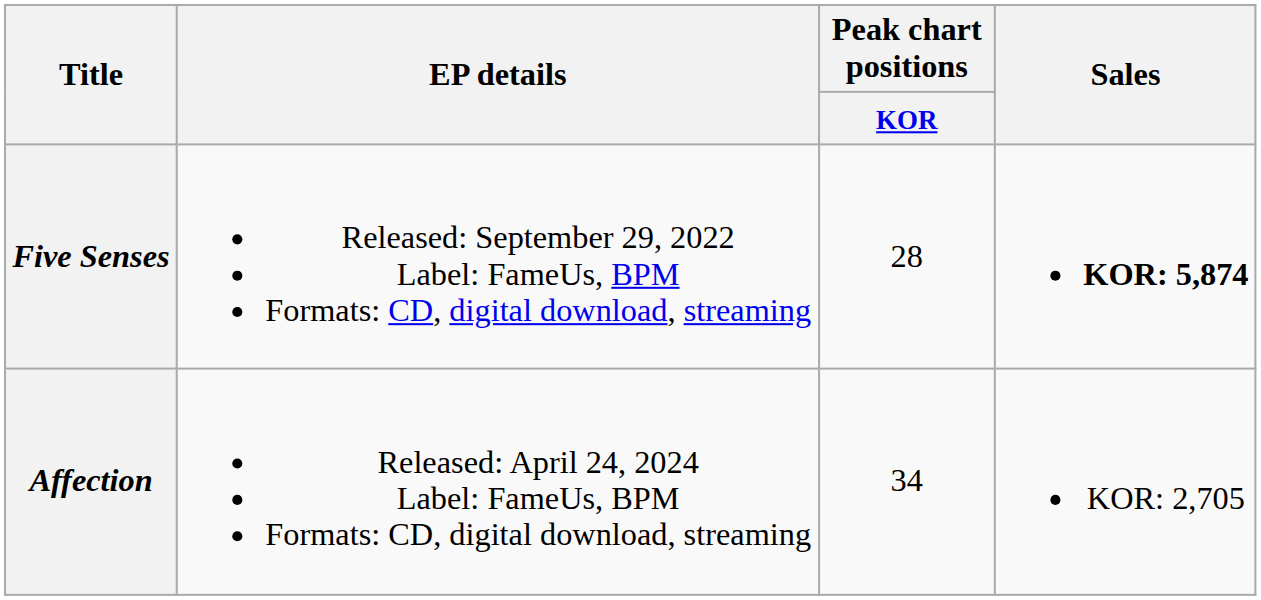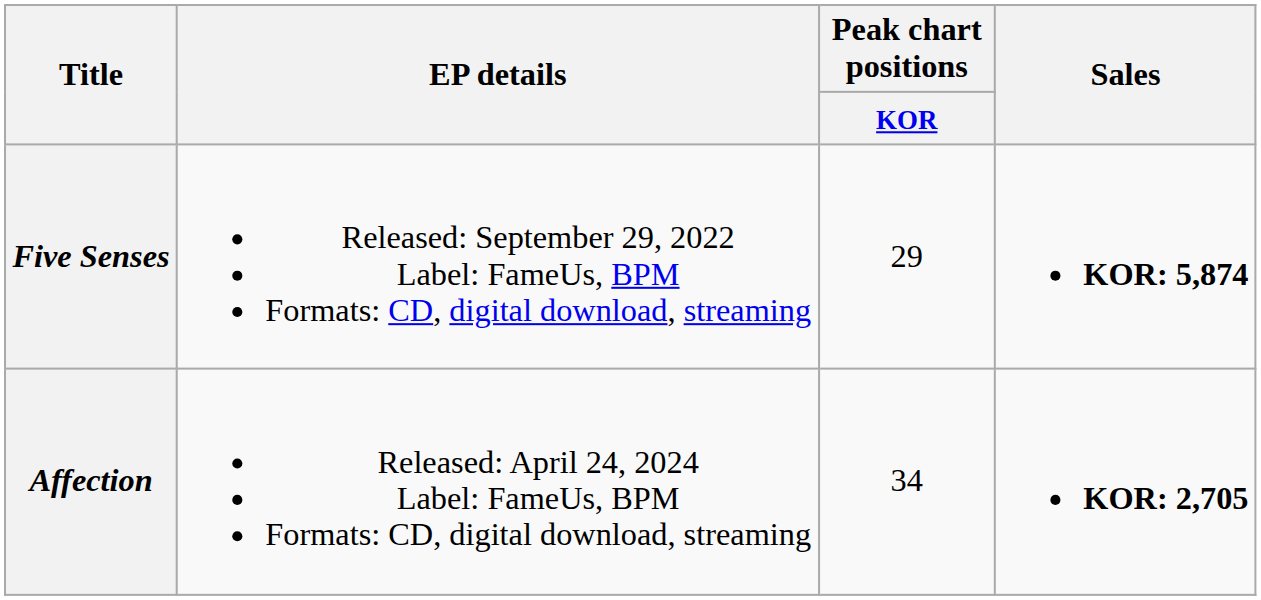 <table class="wikitable plainrowheaders" style="text-align:center;">
 <tr>
 <th scope="col" rowspan="2">Title</th>
 <th scope="col" rowspan="2">EP details</th>
 <th scope="col" colspan="1" style="width:5em;">Peak chart positions</th>
 <th scope="col" rowspan="2">Sales</th>
 </tr>
 <tr>
 <th><small><a href='#'>KOR</a></small><br></th>
 </tr>
 <tr>
 <th scope="row"><em>Five Senses</em></th>
 <td><br><ul><li>Released: September 29, 2022</li><li>Label: FameUs, <a href='#'>BPM</a></li><li>Formats: <a href='#'>CD</a>, <a href='#'>digital download</a>, <a href='#'>streaming</a></li></ul></td>
-<td>28</td>
+<td>29</td>
 <td><strong><br><ul><li>KOR: 5,874</li></ul></strong></td>
 </tr>
 <tr>
 <th scope="row"><em>Affection</em></th>
 <td><br><ul><li>Released: April 24, 2024</li><li>Label: FameUs, BPM</li><li>Formats: CD, digital download, streaming</li></ul></td>
 <td>34</td>
-<td><br><ul><li>KOR: 2,705</li></ul></td>
+<td><strong><br><ul><li>KOR: 2,705</li></ul></strong></td>
 </tr>
 </table>
